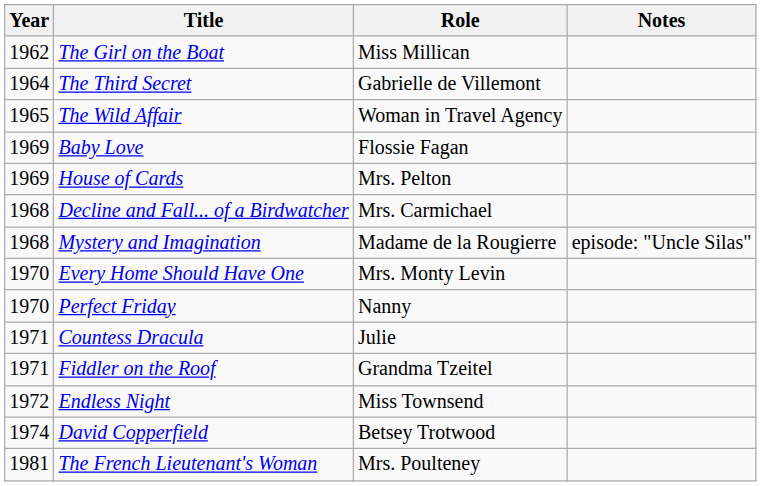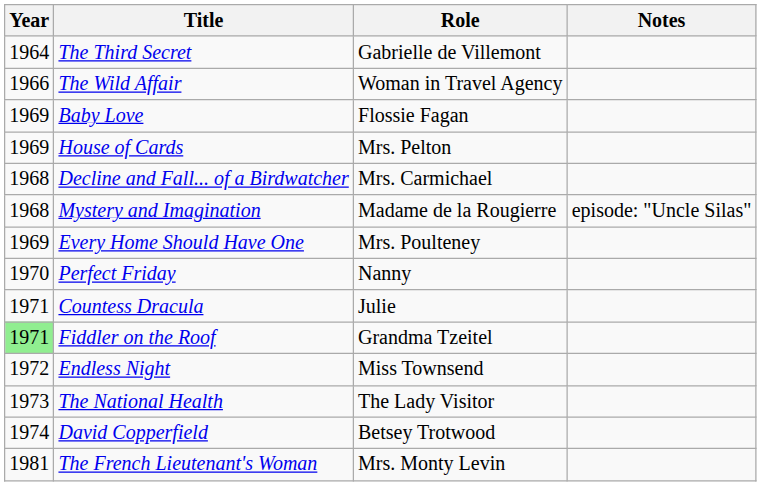 <table class="wikitable">
 <tr>
 <th>Year</th>
 <th>Title</th>
 <th>Role</th>
 <th>Notes</th>
 </tr>
 <tr>
-<td>1962</td>
-<td><em><a href='#'>The Girl on the Boat</a></em></td>
-<td>Miss Millican</td>
-<td></td>
-</tr>
-<tr>
 <td>1964</td>
 <td><em><a href='#'>The Third Secret</a></em></td>
 <td>Gabrielle de Villemont</td>
 <td></td>
 </tr>
 <tr>
-<td>1965</td>
+<td>1966</td>
 <td><em><a href='#'>The Wild Affair</a></em></td>
 <td>Woman in Travel Agency</td>
 <td></td>
 </tr>
 <tr>
 <td>1969</td>
 <td><em><a href='#'>Baby Love</a></em></td>
 <td>Flossie Fagan</td>
 <td></td>
 </tr>
 <tr>
 <td>1969</td>
 <td><em><a href='#'>House of Cards</a></em></td>
 <td>Mrs. Pelton</td>
 <td></td>
 </tr>
 <tr>
 <td>1968</td>
 <td><em><a href='#'>Decline and Fall... of a Birdwatcher</a></em></td>
 <td>Mrs. Carmichael</td>
 <td></td>
 </tr>
 <tr>
 <td>1968</td>
 <td><em><a href='#'>Mystery and Imagination</a></em></td>
 <td>Madame de la Rougierre</td>
 <td>episode: "Uncle Silas"</td>
 </tr>
 <tr>
-<td>1970</td>
+<td>1969</td>
 <td><em><a href='#'>Every Home Should Have One</a></em></td>
-<td>Mrs. Monty Levin</td>
+<td>Mrs. Poulteney</td>
 <td></td>
 </tr>
 <tr>
 <td>1970</td>
 <td><em><a href='#'>Perfect Friday</a></em></td>
 <td>Nanny</td>
 <td></td>
 </tr>
 <tr>
 <td>1971</td>
 <td><em><a href='#'>Countess Dracula</a></em></td>
 <td>Julie</td>
 <td></td>
 </tr>
 <tr>
-<td>1971</td>
+<td style="background: lightgreen;">1971</td>
 <td><em><a href='#'>Fiddler on the Roof</a></em></td>
 <td>Grandma Tzeitel</td>
 <td></td>
 </tr>
 <tr>
 <td>1972</td>
 <td><em><a href='#'>Endless Night</a></em></td>
 <td>Miss Townsend</td>
 <td></td>
 </tr>
 <tr>
+<td>1973</td>
+<td><em><a href='#'>The National Health</a></em></td>
+<td>The Lady Visitor</td>
+<td></td>
+</tr>
+<tr>
 <td>1974</td>
 <td><em><a href='#'>David Copperfield</a></em></td>
 <td>Betsey Trotwood</td>
 <td></td>
 </tr>
 <tr>
 <td>1981</td>
 <td><em><a href='#'>The French Lieutenant's Woman</a></em></td>
-<td>Mrs. Poulteney</td>
+<td>Mrs. Monty Levin</td>
 <td></td>
 </tr>
 </table>
